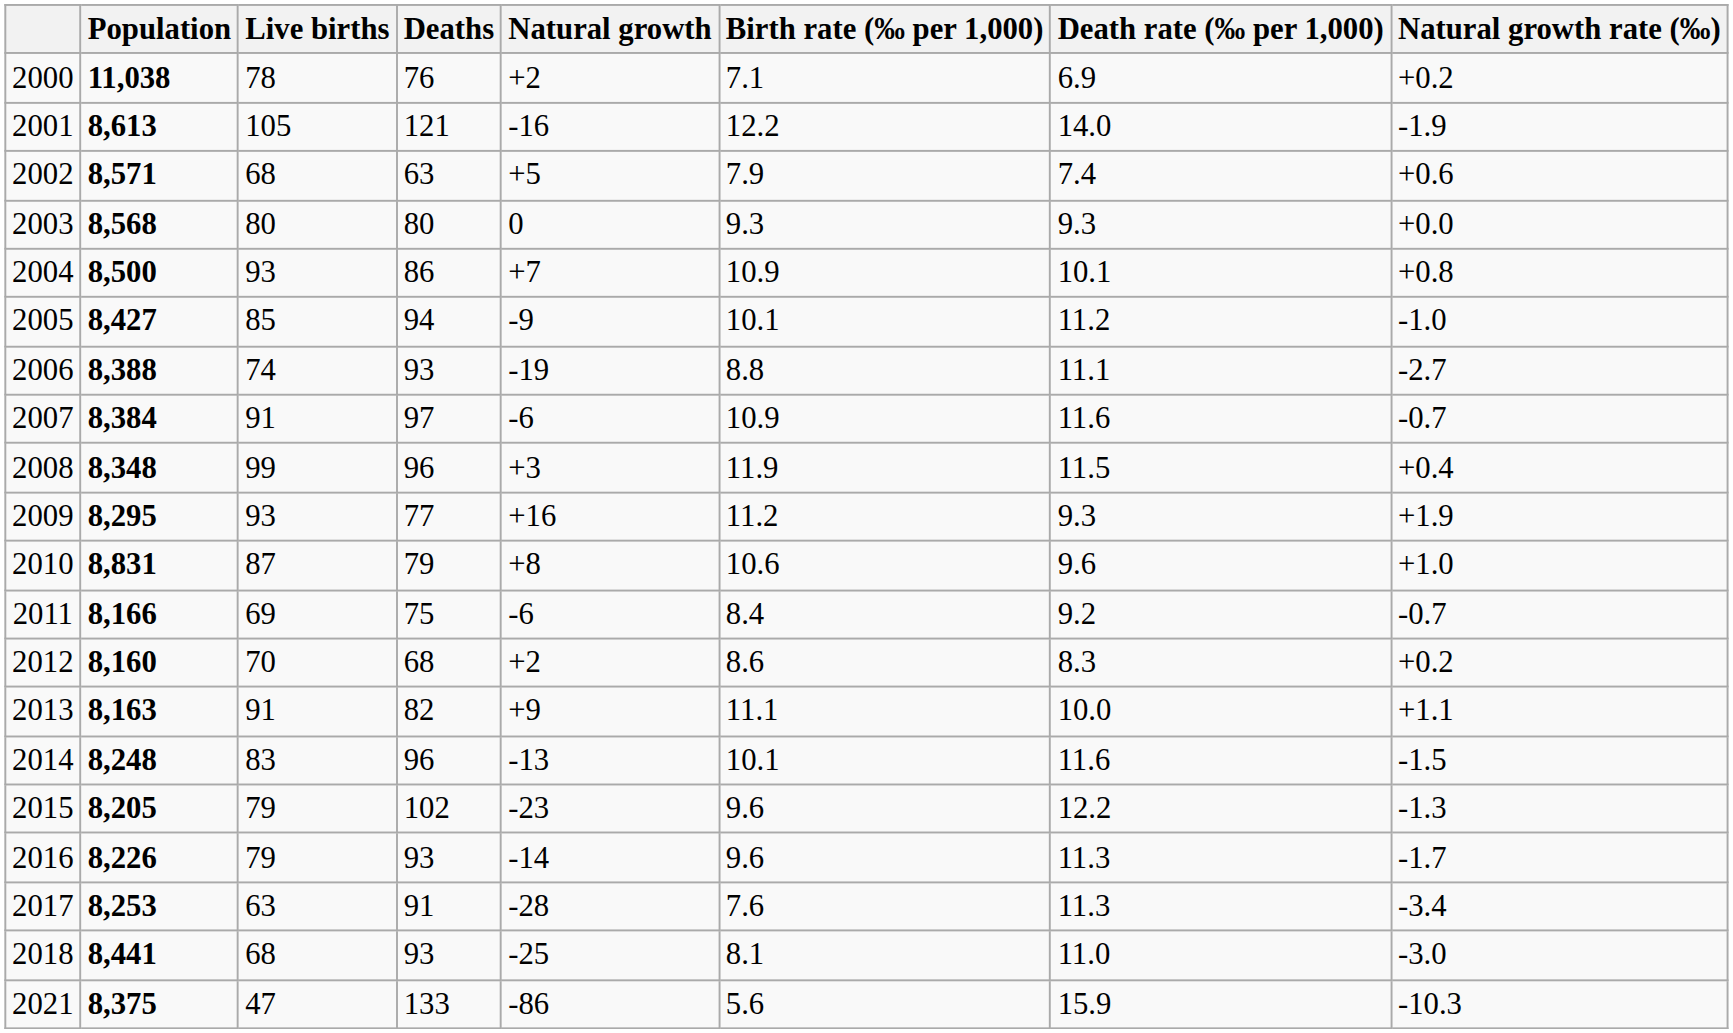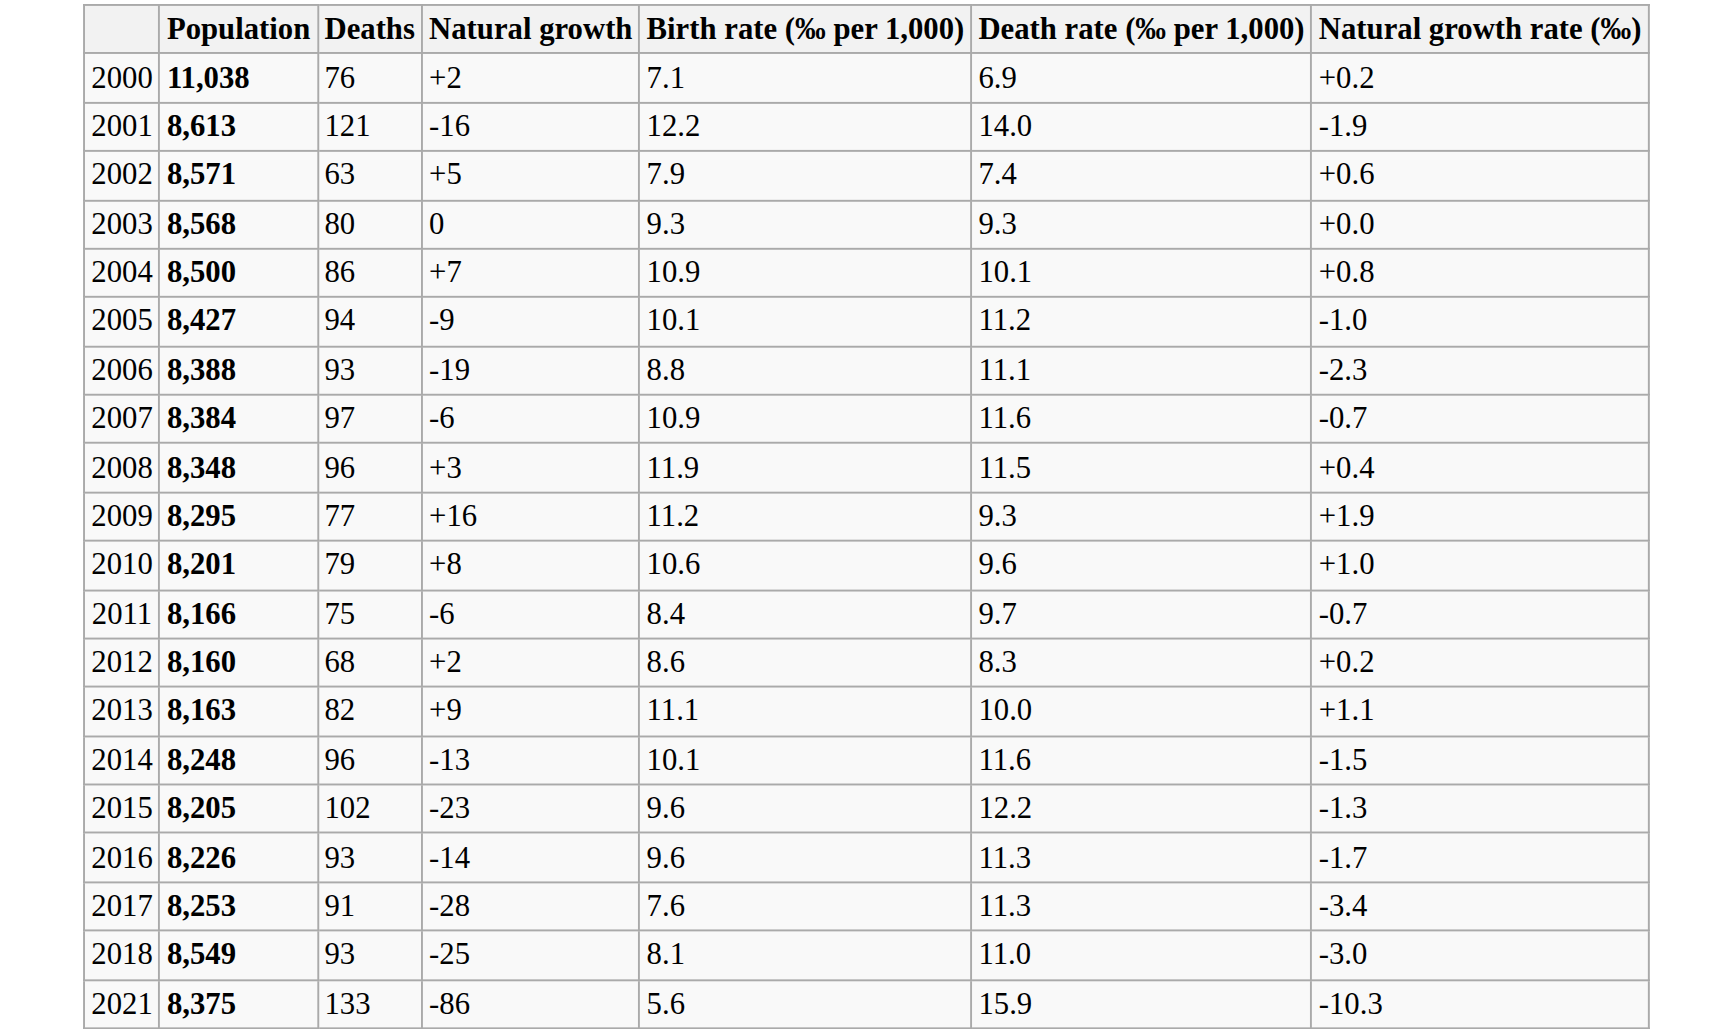 <table class="wikitable sortable" style="margin-left:auto;margin-right:auto" style="text-align:right;">
 <tr>
 <th></th>
 <th align="center">Population</th>
-<th align="center">Live births</th>
 <th align="center">Deaths</th>
 <th align="center">Natural growth</th>
 <th align="center">Birth rate (‰ per 1,000)</th>
 <th align="center">Death rate (‰ per 1,000)</th>
 <th align="center">Natural growth rate (‰)</th>
 </tr>
 <tr>
 <td align="center">2000</td>
 <td><strong>11,038</strong></td>
-<td>78</td>
 <td>76</td>
 <td>+2</td>
 <td>7.1</td>
 <td>6.9</td>
 <td>+0.2</td>
 </tr>
 <tr>
 <td align="center">2001</td>
 <td><strong>8,613</strong></td>
-<td>105</td>
 <td>121</td>
 <td>-16</td>
 <td>12.2</td>
 <td>14.0</td>
 <td>-1.9</td>
 </tr>
 <tr>
 <td align="center">2002</td>
 <td><strong>8,571</strong></td>
-<td>68</td>
 <td>63</td>
 <td>+5</td>
 <td>7.9</td>
 <td>7.4</td>
 <td>+0.6</td>
 </tr>
 <tr>
 <td align="center">2003</td>
 <td><strong>8,568</strong></td>
 <td>80</td>
-<td>80</td>
 <td>0</td>
 <td>9.3</td>
 <td>9.3</td>
 <td>+0.0</td>
 </tr>
 <tr>
 <td align="center">2004</td>
 <td><strong>8,500</strong></td>
-<td>93</td>
 <td>86</td>
 <td>+7</td>
 <td>10.9</td>
 <td>10.1</td>
 <td>+0.8</td>
 </tr>
 <tr>
 <td align="center">2005</td>
 <td><strong>8,427</strong></td>
-<td>85</td>
 <td>94</td>
 <td>-9</td>
 <td>10.1</td>
 <td>11.2</td>
 <td>-1.0</td>
 </tr>
 <tr>
 <td align="center">2006</td>
 <td><strong>8,388</strong></td>
-<td>74</td>
 <td>93</td>
 <td>-19</td>
 <td>8.8</td>
 <td>11.1</td>
-<td>-2.7</td>
+<td>-2.3</td>
 </tr>
 <tr>
 <td align="center">2007</td>
 <td><strong>8,384</strong></td>
-<td>91</td>
 <td>97</td>
 <td>-6</td>
 <td>10.9</td>
 <td>11.6</td>
 <td>-0.7</td>
 </tr>
 <tr>
 <td align="center">2008</td>
 <td><strong>8,348</strong></td>
-<td>99</td>
 <td>96</td>
 <td>+3</td>
 <td>11.9</td>
 <td>11.5</td>
 <td>+0.4</td>
 </tr>
 <tr>
 <td align="center">2009</td>
 <td><strong>8,295</strong></td>
-<td>93</td>
 <td>77</td>
 <td>+16</td>
 <td>11.2</td>
 <td>9.3</td>
 <td>+1.9</td>
 </tr>
 <tr>
 <td align="center">2010</td>
-<td><strong>8,831</strong></td>
-<td>87</td>
+<td><strong>8,201</strong></td>
 <td>79</td>
 <td>+8</td>
 <td>10.6</td>
 <td>9.6</td>
 <td>+1.0</td>
 </tr>
 <tr>
 <td align="center">2011</td>
 <td><strong>8,166</strong></td>
-<td>69</td>
 <td>75</td>
 <td>-6</td>
 <td>8.4</td>
-<td>9.2</td>
+<td>9.7</td>
 <td>-0.7</td>
 </tr>
 <tr>
 <td align="center">2012</td>
 <td><strong>8,160</strong></td>
-<td>70</td>
 <td>68</td>
 <td>+2</td>
 <td>8.6</td>
 <td>8.3</td>
 <td>+0.2</td>
 </tr>
 <tr>
 <td align="center">2013</td>
 <td><strong>8,163</strong></td>
-<td>91</td>
 <td>82</td>
 <td>+9</td>
 <td>11.1</td>
 <td>10.0</td>
 <td>+1.1</td>
 </tr>
 <tr>
 <td align="center">2014</td>
 <td><strong>8,248</strong></td>
-<td>83</td>
 <td>96</td>
 <td>-13</td>
 <td>10.1</td>
 <td>11.6</td>
 <td>-1.5</td>
 </tr>
 <tr>
 <td align="center">2015</td>
 <td><strong>8,205</strong></td>
-<td>79</td>
 <td>102</td>
 <td>-23</td>
 <td>9.6</td>
 <td>12.2</td>
 <td>-1.3</td>
 </tr>
 <tr>
 <td align="center">2016</td>
 <td><strong>8,226</strong></td>
-<td>79</td>
 <td>93</td>
 <td>-14</td>
 <td>9.6</td>
 <td>11.3</td>
 <td>-1.7</td>
 </tr>
 <tr>
 <td align="center">2017</td>
 <td><strong>8,253</strong></td>
-<td>63</td>
 <td>91</td>
 <td>-28</td>
 <td>7.6</td>
 <td>11.3</td>
 <td>-3.4</td>
 </tr>
 <tr>
 <td align="center">2018</td>
-<td><strong>8,441</strong></td>
-<td>68</td>
+<td><strong>8,549</strong></td>
 <td>93</td>
 <td>-25</td>
 <td>8.1</td>
 <td>11.0</td>
 <td>-3.0</td>
 </tr>
 <tr>
 <td>2021</td>
 <td><strong>8,375</strong></td>
-<td>47</td>
 <td>133</td>
 <td>-86</td>
 <td>5.6</td>
 <td>15.9</td>
 <td>-10.3</td>
 </tr>
 </table>
